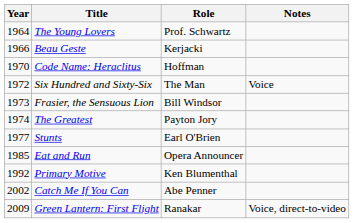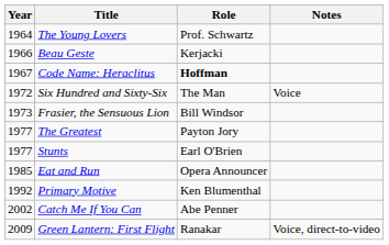 <table class="wikitable">
 <tr>
 <th>Year</th>
 <th>Title</th>
 <th>Role</th>
 <th>Notes</th>
 </tr>
 <tr>
 <td>1964</td>
 <td><em><a href='#'>The Young Lovers</a></em></td>
 <td>Prof. Schwartz</td>
 <td></td>
 </tr>
 <tr>
 <td>1966</td>
 <td><em><a href='#'>Beau Geste</a></em></td>
 <td>Kerjacki</td>
 <td></td>
 </tr>
 <tr>
-<td>1970</td>
+<td>1967</td>
 <td><em><a href='#'>Code Name: Heraclitus</a></em></td>
-<td>Hoffman</td>
+<td><strong>Hoffman</strong></td>
 <td></td>
 </tr>
 <tr>
 <td>1972</td>
 <td><em>Six Hundred and Sixty-Six</em></td>
 <td>The Man</td>
 <td>Voice</td>
 </tr>
 <tr>
 <td>1973</td>
 <td><em>Frasier, the Sensuous Lion</em></td>
 <td>Bill Windsor</td>
 <td></td>
 </tr>
 <tr>
-<td>1974</td>
+<td>1977</td>
 <td><em><a href='#'>The Greatest</a></em></td>
 <td>Payton Jory</td>
 <td></td>
 </tr>
 <tr>
 <td>1977</td>
 <td><em><a href='#'>Stunts</a></em></td>
 <td>Earl O'Brien</td>
 <td></td>
 </tr>
 <tr>
 <td>1985</td>
 <td><em><a href='#'>Eat and Run</a></em></td>
 <td>Opera Announcer</td>
 <td></td>
 </tr>
 <tr>
 <td>1992</td>
 <td><em><a href='#'>Primary Motive</a></em></td>
 <td>Ken Blumenthal</td>
 <td></td>
 </tr>
 <tr>
 <td>2002</td>
 <td><em><a href='#'>Catch Me If You Can</a></em></td>
 <td>Abe Penner</td>
 <td></td>
 </tr>
 <tr>
 <td>2009</td>
 <td><em><a href='#'>Green Lantern: First Flight</a></em></td>
 <td>Ranakar</td>
 <td>Voice, direct-to-video</td>
 </tr>
 </table>
